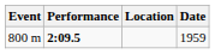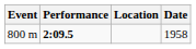 <table class="wikitable" style="border-collapse: collapse; font-size: 95%;">
 <tr>
 <th scope="col">Event</th>
 <th scope="col">Performance</th>
 <th scope="col">Location</th>
 <th scope="col">Date</th>
 </tr>
 <tr>
 <td>800 m</td>
 <td><strong>2:09.5</strong></td>
 <td></td>
-<td>1959</td>
+<td>1958</td>
 </tr>
 </table>
